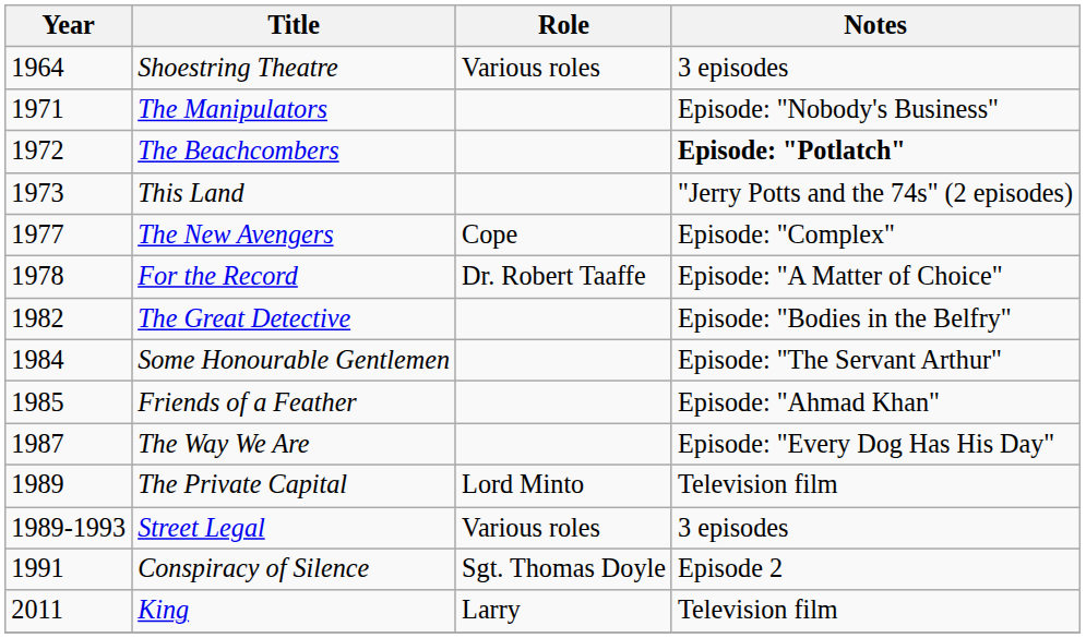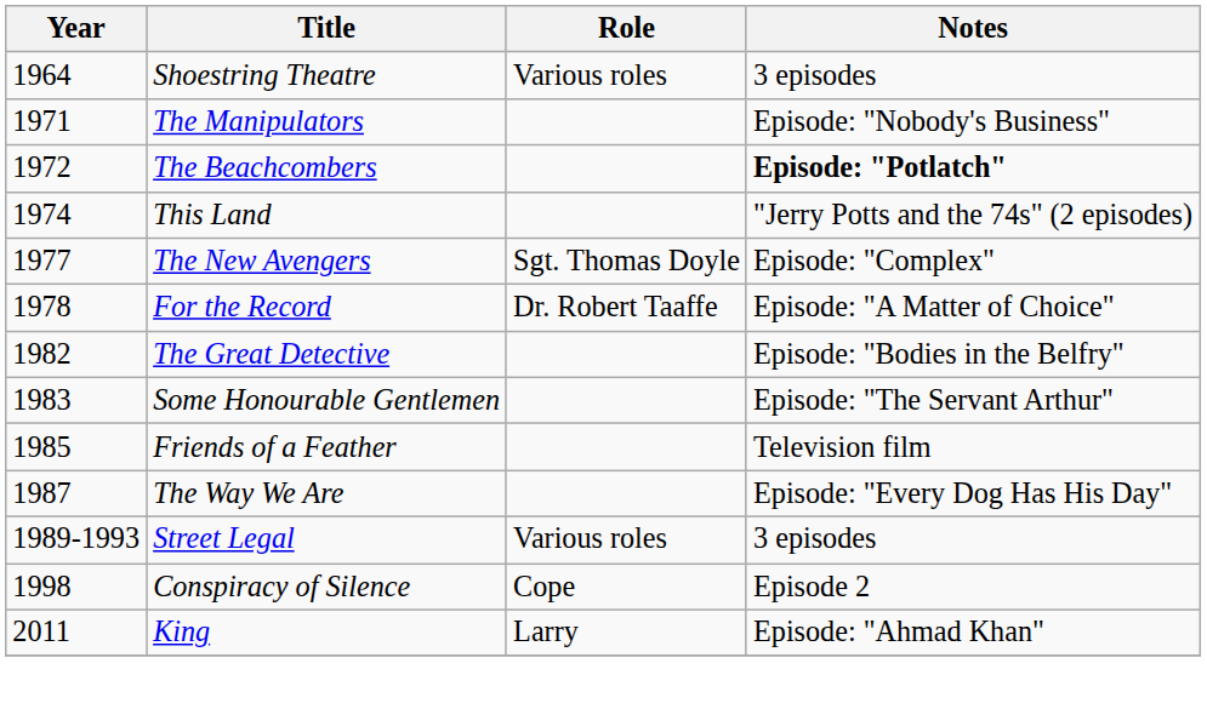 <table class = "wikitable sortable">
 <tr>
 <th>Year</th>
 <th>Title</th>
 <th>Role</th>
 <th class = "unsortable">Notes</th>
 </tr>
 <tr>
 <td>1964</td>
 <td><em>Shoestring Theatre</em></td>
 <td>Various roles</td>
 <td>3 episodes</td>
 </tr>
 <tr>
 <td>1971</td>
 <td><em><a href='#'>The Manipulators</a></em></td>
 <td></td>
 <td>Episode: "Nobody's Business"</td>
 </tr>
 <tr>
 <td>1972</td>
 <td><em><a href='#'>The Beachcombers</a></em></td>
 <td></td>
 <td><strong>Episode: "Potlatch"</strong></td>
 </tr>
 <tr>
-<td>1973</td>
+<td>1974</td>
 <td><em>This Land</em></td>
 <td></td>
 <td>"Jerry Potts and the 74s" (2 episodes)</td>
 </tr>
 <tr>
 <td>1977</td>
 <td><em><a href='#'>The New Avengers</a></em></td>
-<td>Cope</td>
+<td>Sgt. Thomas Doyle</td>
 <td>Episode: "Complex"</td>
 </tr>
 <tr>
 <td>1978</td>
 <td><em><a href='#'>For the Record</a></em></td>
 <td>Dr. Robert Taaffe</td>
 <td>Episode: "A Matter of Choice"</td>
 </tr>
 <tr>
 <td>1982</td>
 <td><em><a href='#'>The Great Detective</a></em></td>
 <td></td>
 <td>Episode: "Bodies in the Belfry"</td>
 </tr>
 <tr>
-<td>1984</td>
+<td>1983</td>
 <td><em>Some Honourable Gentlemen</em></td>
 <td></td>
 <td>Episode: "The Servant Arthur"</td>
 </tr>
 <tr>
 <td>1985</td>
 <td><em>Friends of a Feather</em></td>
 <td></td>
-<td>Episode: "Ahmad Khan"</td>
+<td>Television film</td>
 </tr>
 <tr>
 <td>1987</td>
 <td><em>The Way We Are</em></td>
 <td></td>
 <td>Episode: "Every Dog Has His Day"</td>
 </tr>
 <tr>
-<td>1989</td>
-<td><em>The Private Capital</em></td>
-<td>Lord Minto</td>
-<td>Television film</td>
-</tr>
-<tr>
 <td>1989-1993</td>
 <td><em><a href='#'>Street Legal</a></em></td>
 <td>Various roles</td>
 <td>3 episodes</td>
 </tr>
 <tr>
-<td>1991</td>
+<td>1998</td>
 <td><em>Conspiracy of Silence</em></td>
-<td>Sgt. Thomas Doyle</td>
+<td>Cope</td>
 <td>Episode 2</td>
 </tr>
 <tr>
 <td>2011</td>
 <td><em><a href='#'>King</a></em></td>
 <td>Larry</td>
-<td>Television film</td>
+<td>Episode: "Ahmad Khan"</td>
 </tr>
 <tr>
 </tr>
 </table>
